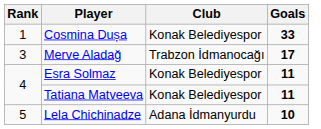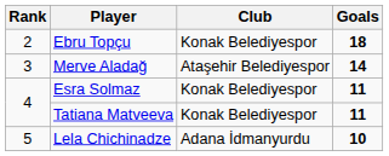 <table class="wikitable" style="text-align:center">
 <tr>
 <th>Rank</th>
 <th>Player</th>
 <th>Club</th>
 <th>Goals</th>
 </tr>
 <tr>
-<td>1</td>
-<td align="left"> <a href='#'>Cosmina Dușa</a></td>
+<td>2</td>
+<td align="left"> <a href='#'>Ebru Topçu</a></td>
 <td align="left">Konak Belediyespor</td>
-<td><strong>33</strong></td>
+<td><strong>18</strong></td>
 </tr>
 <tr>
 <td>3</td>
 <td align="left"> <a href='#'>Merve Aladağ</a></td>
-<td align="left">Trabzon İdmanocağı</td>
-<td><strong>17</strong></td>
+<td align="left">Ataşehir Belediyespor</td>
+<td><strong>14</strong></td>
 </tr>
 <tr>
 <td rowspan="2">4</td>
 <td align="left"> <a href='#'>Esra Solmaz</a></td>
 <td align="left">Konak Belediyespor</td>
 <td><strong>11</strong></td>
 </tr>
 <tr>
 <td align="left"> <a href='#'>Tatiana Matveeva</a></td>
 <td align="left">Konak Belediyespor</td>
 <td><strong>11</strong></td>
 </tr>
 <tr>
 <td>5</td>
 <td align="left"> <a href='#'>Lela Chichinadze</a></td>
 <td align="left">Adana İdmanyurdu</td>
 <td><strong>10</strong></td>
 </tr>
 </table>
